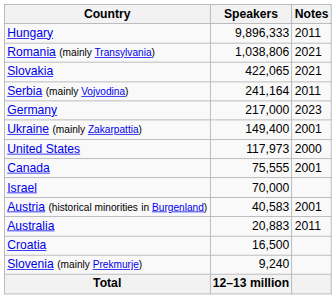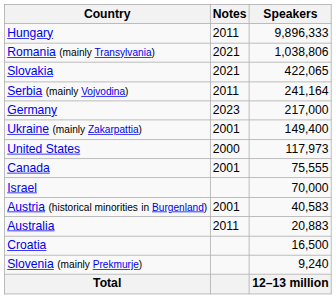 <table class="wikitable">
 <tr>
 <th>Country</th>
+<th>Notes</th>
 <th>Speakers</th>
-<th>Notes</th>
 </tr>
 <tr>
 <td><a href='#'>Hungary</a></td>
+<td>2011</td>
 <td align="right">9,896,333</td>
-<td>2011</td>
 </tr>
 <tr>
 <td><a href='#'>Romania</a> <small>(mainly <a href='#'>Transylvania</a>)</small></td>
+<td>2021</td>
 <td align="right">1,038,806</td>
-<td>2021</td>
 </tr>
 <tr>
 <td><a href='#'>Slovakia</a></td>
+<td>2021</td>
 <td align="right">422,065</td>
-<td>2021</td>
 </tr>
 <tr>
 <td><a href='#'>Serbia</a> <small>(mainly <a href='#'>Vojvodina</a>)</small></td>
+<td>2011</td>
 <td align="right">241,164</td>
-<td>2011</td>
 </tr>
 <tr>
 <td><a href='#'>Germany</a></td>
+<td>2023</td>
 <td align="right">217,000</td>
-<td>2023</td>
 </tr>
 <tr>
 <td><a href='#'>Ukraine</a> <small>(mainly <a href='#'>Zakarpattia</a>)</small></td>
+<td>2001</td>
 <td align="right">149,400</td>
-<td>2001</td>
 </tr>
 <tr>
 <td><a href='#'>United States</a></td>
+<td>2000</td>
 <td align="right">117,973</td>
-<td>2000</td>
 </tr>
 <tr>
 <td><a href='#'>Canada</a></td>
+<td>2001</td>
 <td align="right">75,555</td>
-<td>2001</td>
 </tr>
 <tr>
 <td><a href='#'>Israel</a></td>
+<td></td>
 <td align="right">70,000</td>
-<td></td>
 </tr>
 <tr>
 <td><a href='#'>Austria</a> <small>(historical minorities</small> <small>in <a href='#'>Burgenland</a>)</small></td>
+<td>2001</td>
 <td align="right">40,583</td>
-<td>2001</td>
 </tr>
 <tr>
 <td><a href='#'>Australia</a></td>
+<td>2011</td>
 <td align="right">20,883</td>
-<td>2011</td>
 </tr>
 <tr>
 <td><a href='#'>Croatia</a></td>
+<td></td>
 <td align="right">16,500</td>
-<td></td>
 </tr>
 <tr>
 <td><a href='#'>Slovenia</a> <small>(mainly <a href='#'>Prekmurje</a>)</small></td>
+<td></td>
 <td align="right">9,240</td>
-<td></td>
 </tr>
 <tr>
 <th>Total</th>
+<th></th>
 <th>12–13 million</th>
-<th></th>
 </tr>
 </table>
